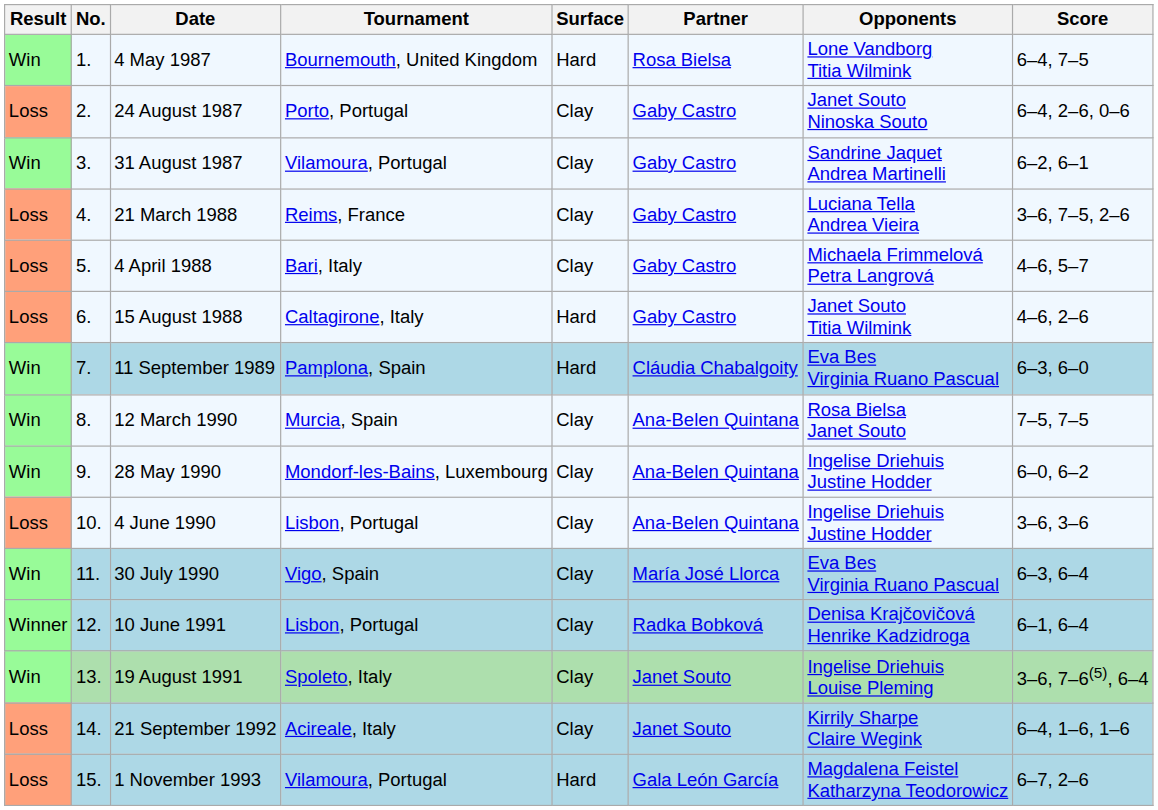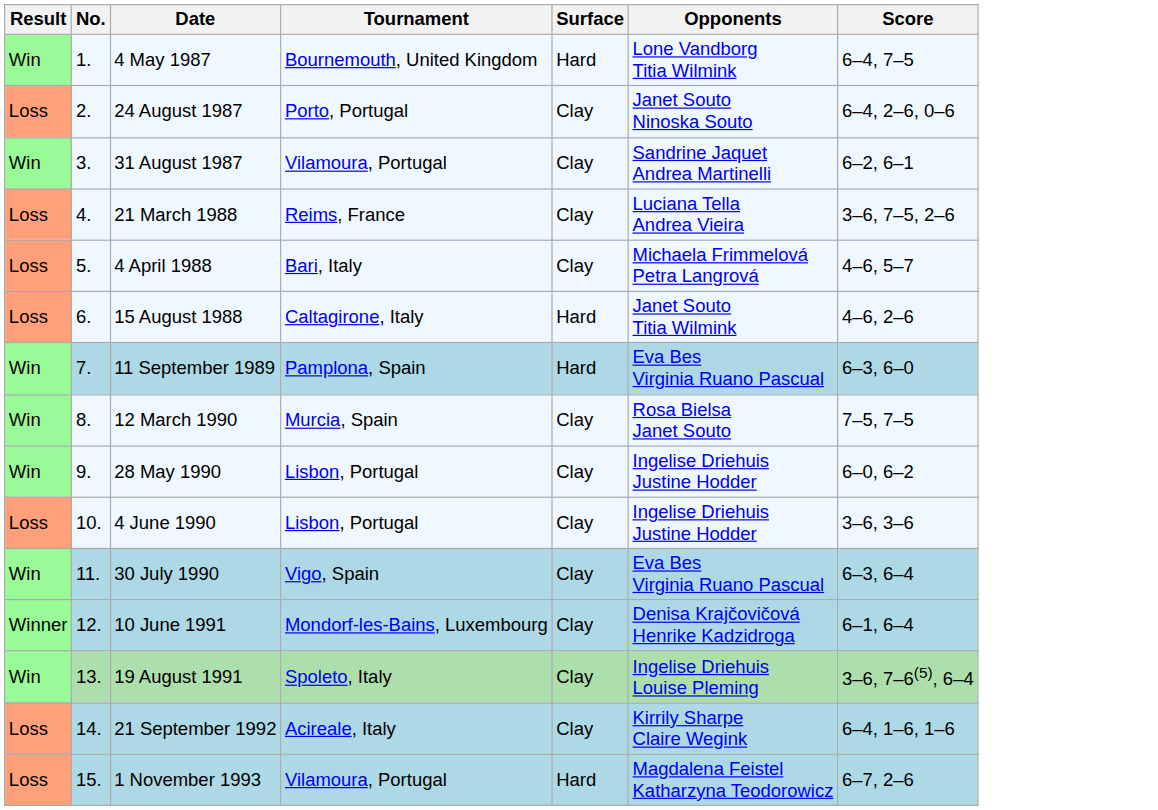 <table class="sortable wikitable" style="font-size:97%">
 <tr>
 <th>Result</th>
 <th>No.</th>
 <th>Date</th>
 <th>Tournament</th>
 <th>Surface</th>
-<th>Partner</th>
 <th>Opponents</th>
 <th class="unsortable">Score</th>
 </tr>
 <tr bgcolor="#f0f8ff">
 <td style="background:#98fb98;">Win</td>
 <td>1.</td>
 <td>4 May 1987</td>
 <td><a href='#'>Bournemouth</a>, United Kingdom</td>
 <td>Hard</td>
-<td> <a href='#'>Rosa Bielsa</a></td>
 <td> <a href='#'>Lone Vandborg</a> <br>  <a href='#'>Titia Wilmink</a></td>
 <td>6–4, 7–5</td>
 </tr>
 <tr bgcolor="#f0f8ff">
 <td style="background:#ffa07a;">Loss</td>
 <td>2.</td>
 <td>24 August 1987</td>
 <td><a href='#'>Porto</a>, Portugal</td>
 <td>Clay</td>
-<td> <a href='#'>Gaby Castro</a></td>
 <td> <a href='#'>Janet Souto</a> <br>  <a href='#'>Ninoska Souto</a></td>
 <td>6–4, 2–6, 0–6</td>
 </tr>
 <tr bgcolor="#f0f8ff">
 <td style="background:#98fb98;">Win</td>
 <td>3.</td>
 <td>31 August 1987</td>
 <td><a href='#'>Vilamoura</a>, Portugal</td>
 <td>Clay</td>
-<td> <a href='#'>Gaby Castro</a></td>
 <td> <a href='#'>Sandrine Jaquet</a> <br>  <a href='#'>Andrea Martinelli</a></td>
 <td>6–2, 6–1</td>
 </tr>
 <tr bgcolor="#f0f8ff">
 <td style="background:#ffa07a;">Loss</td>
 <td>4.</td>
 <td>21 March 1988</td>
 <td><a href='#'>Reims</a>, France</td>
 <td>Clay</td>
-<td> <a href='#'>Gaby Castro</a></td>
 <td> <a href='#'>Luciana Tella</a> <br>  <a href='#'>Andrea Vieira</a></td>
 <td>3–6, 7–5, 2–6</td>
 </tr>
 <tr bgcolor="#f0f8ff">
 <td style="background:#ffa07a;">Loss</td>
 <td>5.</td>
 <td>4 April 1988</td>
 <td><a href='#'>Bari</a>, Italy</td>
 <td>Clay</td>
-<td> <a href='#'>Gaby Castro</a></td>
 <td> <a href='#'>Michaela Frimmelová</a> <br>  <a href='#'>Petra Langrová</a></td>
 <td>4–6, 5–7</td>
 </tr>
 <tr style="background:#f0f8ff;">
 <td style="background:#ffa07a;">Loss</td>
 <td>6.</td>
 <td>15 August 1988</td>
 <td><a href='#'>Caltagirone</a>, Italy</td>
 <td>Hard</td>
-<td> <a href='#'>Gaby Castro</a></td>
 <td> <a href='#'>Janet Souto</a> <br>  <a href='#'>Titia Wilmink</a></td>
 <td>4–6, 2–6</td>
 </tr>
 <tr bgcolor="lightblue">
 <td style="background:#98fb98;">Win</td>
 <td>7.</td>
 <td>11 September 1989</td>
 <td><a href='#'>Pamplona</a>, Spain</td>
 <td>Hard</td>
-<td> <a href='#'>Cláudia Chabalgoity</a></td>
 <td> <a href='#'>Eva Bes</a> <br>  <a href='#'>Virginia Ruano Pascual</a></td>
 <td>6–3, 6–0</td>
 </tr>
 <tr bgcolor="#f0f8ff">
 <td style="background:#98fb98;">Win</td>
 <td>8.</td>
 <td>12 March 1990</td>
 <td><a href='#'>Murcia</a>, Spain</td>
 <td>Clay</td>
-<td> <a href='#'>Ana-Belen Quintana</a></td>
 <td> <a href='#'>Rosa Bielsa</a> <br>  <a href='#'>Janet Souto</a></td>
 <td>7–5, 7–5</td>
 </tr>
 <tr bgcolor="#f0f8ff">
 <td style="background:#98fb98;">Win</td>
 <td>9.</td>
 <td>28 May 1990</td>
-<td><a href='#'>Mondorf-les-Bains</a>, Luxembourg</td>
+<td><a href='#'>Lisbon</a>, Portugal</td>
 <td>Clay</td>
-<td> <a href='#'>Ana-Belen Quintana</a></td>
 <td> <a href='#'>Ingelise Driehuis</a> <br>  <a href='#'>Justine Hodder</a></td>
 <td>6–0, 6–2</td>
 </tr>
 <tr bgcolor="#f0f8ff">
 <td style="background:#ffa07a;">Loss</td>
 <td>10.</td>
 <td>4 June 1990</td>
 <td><a href='#'>Lisbon</a>, Portugal</td>
 <td>Clay</td>
-<td> <a href='#'>Ana-Belen Quintana</a></td>
 <td> <a href='#'>Ingelise Driehuis</a> <br>  <a href='#'>Justine Hodder</a></td>
 <td>3–6, 3–6</td>
 </tr>
 <tr bgcolor="lightblue">
 <td style="background:#98fb98;">Win</td>
 <td>11.</td>
 <td>30 July 1990</td>
 <td><a href='#'>Vigo</a>, Spain</td>
 <td>Clay</td>
-<td> <a href='#'>María José Llorca</a></td>
 <td> <a href='#'>Eva Bes</a> <br>  <a href='#'>Virginia Ruano Pascual</a></td>
 <td>6–3, 6–4</td>
 </tr>
 <tr bgcolor="lightblue">
 <td bgcolor="#98FB98">Winner</td>
 <td>12.</td>
 <td>10 June 1991</td>
-<td><a href='#'>Lisbon</a>, Portugal</td>
+<td><a href='#'>Mondorf-les-Bains</a>, Luxembourg</td>
 <td>Clay</td>
-<td> <a href='#'>Radka Bobková</a></td>
 <td> <a href='#'>Denisa Krajčovičová</a> <br>  <a href='#'>Henrike Kadzidroga</a></td>
 <td>6–1, 6–4</td>
 </tr>
 <tr style="background:#addfad;">
 <td style="background:#98fb98;">Win</td>
 <td>13.</td>
 <td>19 August 1991</td>
 <td><a href='#'>Spoleto</a>, Italy</td>
 <td>Clay</td>
-<td> <a href='#'>Janet Souto</a></td>
 <td> <a href='#'>Ingelise Driehuis</a> <br>  <a href='#'>Louise Pleming</a></td>
 <td>3–6, 7–6<sup>(5)</sup>, 6–4</td>
 </tr>
 <tr style="background:lightblue;">
 <td style="background:#ffa07a;">Loss</td>
 <td>14.</td>
 <td>21 September 1992</td>
 <td><a href='#'>Acireale</a>, Italy</td>
 <td>Clay</td>
-<td> <a href='#'>Janet Souto</a></td>
 <td> <a href='#'>Kirrily Sharpe</a> <br>  <a href='#'>Claire Wegink</a></td>
 <td>6–4, 1–6, 1–6</td>
 </tr>
 <tr style="background:lightblue;">
 <td style="background:#ffa07a;">Loss</td>
 <td>15.</td>
 <td>1 November 1993</td>
 <td><a href='#'>Vilamoura</a>, Portugal</td>
 <td>Hard</td>
-<td> <a href='#'>Gala León García</a></td>
 <td> <a href='#'>Magdalena Feistel</a> <br>  <a href='#'>Katharzyna Teodorowicz</a></td>
 <td>6–7, 2–6</td>
 </tr>
 </table>
